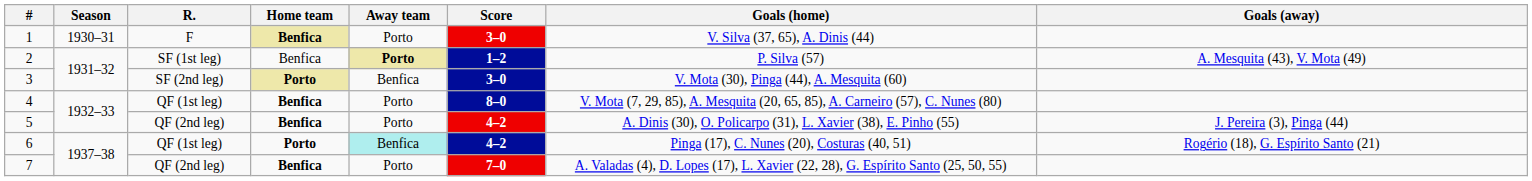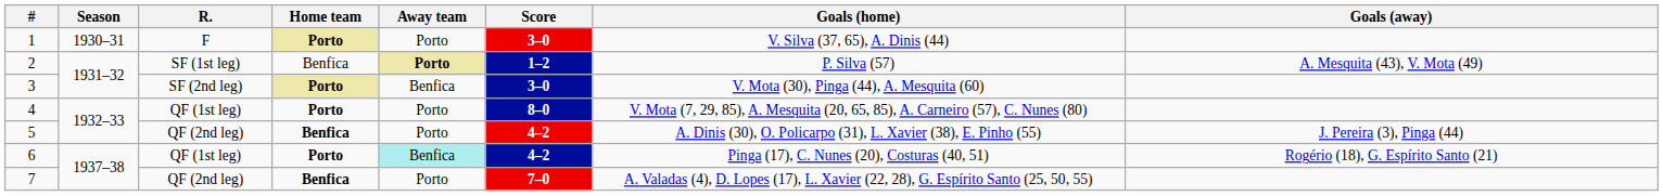 <table class="wikitable" style="width:98%; margin:0 left; font-size: 11px">
 <tr>
 <th width=2%>#</th>
 <th class="unsortable" width=3%>Season</th>
 <th width=5%>R.</th>
 <th width=4%>Home team</th>
 <th width=4%>Away team</th>
 <th width=4%>Score</th>
 <th width=20%>Goals (home)</th>
 <th width=20%>Goals (away)</th>
 </tr>
 <tr style="text-align:center;">
 <td>1</td>
 <td>1930–31</td>
 <td>F</td>
-<td bgcolor="#EEE8AA"><strong>Benfica</strong></td>
+<td bgcolor="#EEE8AA"><strong>Porto</strong></td>
 <td>Porto</td>
 <td style="color:white; background:#EF0000"><strong>3–0</strong></td>
 <td><a href='#'>V. Silva</a> (37, 65), <a href='#'>A. Dinis</a> (44)</td>
 <td></td>
 </tr>
 <tr style="text-align:center;">
 <td>2</td>
 <td rowspan="2">1931–32</td>
 <td>SF (1st leg)</td>
 <td>Benfica</td>
 <td bgcolor="#EEE8AA"><strong>Porto</strong></td>
 <td style="color:white; background:#000C99"><strong>1–2</strong></td>
 <td><a href='#'>P. Silva</a> (57)</td>
 <td><a href='#'>A. Mesquita</a> (43), <a href='#'>V. Mota</a> (49)</td>
 </tr>
 <tr style="text-align:center;">
 <td>3</td>
 <td>SF (2nd leg)</td>
 <td bgcolor="#EEE8AA"><strong>Porto</strong></td>
 <td>Benfica</td>
 <td style="color:white; background:#000C99"><strong>3–0</strong></td>
 <td><a href='#'>V. Mota</a> (30), <a href='#'>Pinga</a> (44), <a href='#'>A. Mesquita</a> (60)</td>
 <td></td>
 </tr>
 <tr style="text-align:center;">
 <td>4</td>
 <td rowspan="2">1932–33</td>
 <td>QF (1st leg)</td>
-<td><strong>Benfica</strong></td>
+<td><strong>Porto</strong></td>
 <td>Porto</td>
 <td style="color:white; background:#000C99"><strong>8–0</strong></td>
 <td><a href='#'>V. Mota</a> (7, 29, 85), <a href='#'>A. Mesquita</a> (20, 65, 85), <a href='#'>A. Carneiro</a> (57), <a href='#'>C. Nunes</a> (80)</td>
 <td></td>
 </tr>
 <tr style="text-align:center;">
 <td>5</td>
 <td>QF (2nd leg)</td>
 <td><strong>Benfica</strong></td>
 <td>Porto</td>
 <td style="color:white; background:#EF0000"><strong>4–2</strong></td>
 <td><a href='#'>A. Dinis</a> (30), <a href='#'>O. Policarpo</a> (31), <a href='#'>L. Xavier</a> (38), <a href='#'>E. Pinho</a> (55)</td>
 <td><a href='#'>J. Pereira</a> (3), <a href='#'>Pinga</a> (44)</td>
 </tr>
 <tr style="text-align:center;">
 <td>6</td>
 <td rowspan="2">1937–38</td>
 <td>QF (1st leg)</td>
 <td><strong>Porto</strong></td>
 <td style="background: paleturquoise;">Benfica</td>
 <td style="color:white; background:#000C99"><strong>4–2</strong></td>
 <td><a href='#'>Pinga</a> (17), <a href='#'>C. Nunes</a> (20), <a href='#'>Costuras</a> (40, 51)</td>
 <td><a href='#'>Rogério</a> (18), <a href='#'>G. Espírito Santo</a> (21)</td>
 </tr>
 <tr style="text-align:center;">
 <td>7</td>
 <td>QF (2nd leg)</td>
 <td><strong>Benfica</strong></td>
 <td>Porto</td>
 <td style="color:white; background:#EF0000"><strong>7–0</strong></td>
 <td><a href='#'>A. Valadas</a> (4), <a href='#'>D. Lopes</a> (17), <a href='#'>L. Xavier</a> (22, 28), <a href='#'>G. Espírito Santo</a> (25, 50, 55)</td>
 <td></td>
 </tr>
 </table>
